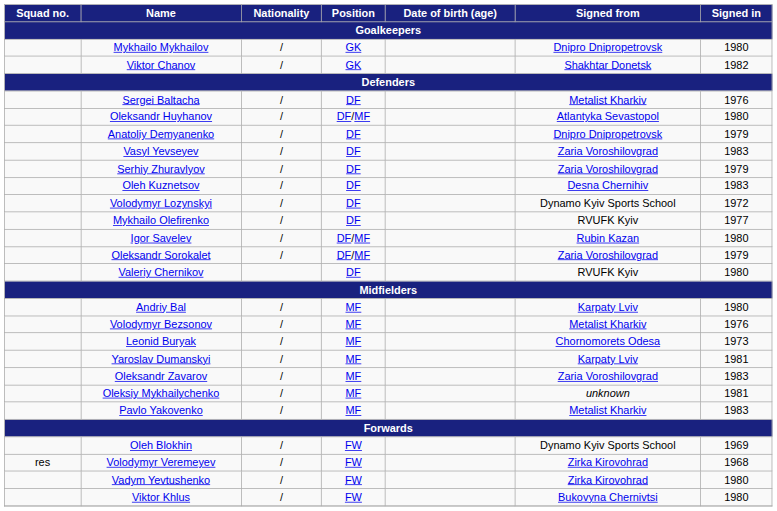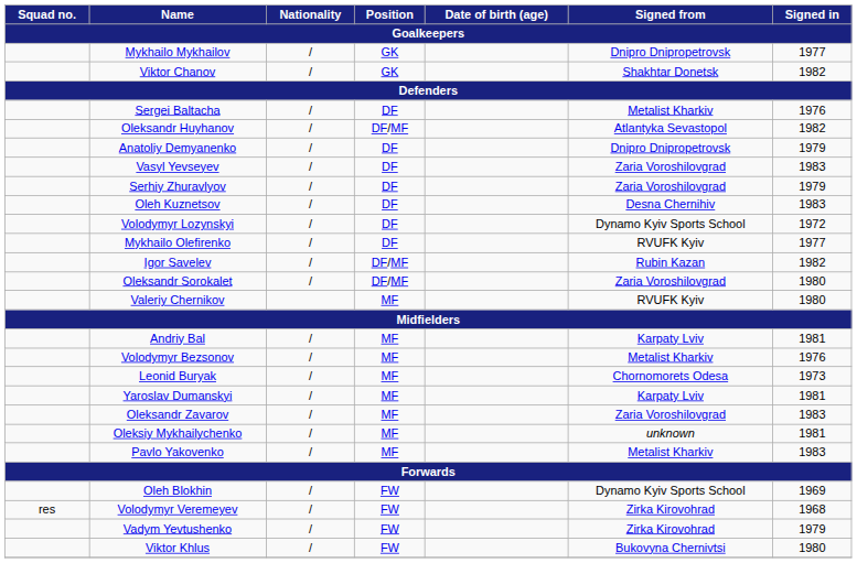 <table class="wikitable" style="text-align:center; font-size:90%; width:80%">
 <tr>
 <th style="background:#19217F; color:white; text-align:center">Squad no.</th>
 <th style="background:#19217F; color:white; text-align:center">Name</th>
 <th style="background:#19217F; color:white; text-align:center">Nationality</th>
 <th style="background:#19217F; color:white; text-align:center">Position</th>
 <th style="background:#19217F; color:white; text-align:center">Date of birth (age)</th>
 <th style="background:#19217F; color:white; text-align:center;">Signed from</th>
 <th style="background:#19217F; color:white; text-align:center;">Signed in</th>
 </tr>
 <tr>
 <th colspan="7" style="background:#19217F; color:white; bordercolor=red; text-align:center">Goalkeepers</th>
 </tr>
 <tr>
 <td></td>
 <td><a href='#'>Mykhailo Mykhailov</a></td>
 <td>/</td>
 <td><a href='#'>GK</a></td>
 <td></td>
 <td><a href='#'>Dnipro Dnipropetrovsk</a></td>
-<td>1980</td>
+<td>1977</td>
 </tr>
 <tr>
 <td></td>
 <td><a href='#'>Viktor Chanov</a></td>
 <td>/</td>
 <td><a href='#'>GK</a></td>
 <td></td>
 <td><a href='#'>Shakhtar Donetsk</a></td>
 <td>1982</td>
 </tr>
 <tr>
 <th colspan="7" style="background:#19217F; color:white; text-align:center">Defenders</th>
 </tr>
 <tr>
 <td></td>
 <td><a href='#'>Sergei Baltacha</a></td>
 <td>/</td>
 <td><a href='#'>DF</a></td>
 <td></td>
 <td><a href='#'>Metalist Kharkiv</a></td>
 <td>1976</td>
 </tr>
 <tr>
 <td></td>
 <td><a href='#'>Oleksandr Huyhanov</a></td>
 <td>/</td>
 <td><a href='#'>DF</a>/<a href='#'>MF</a></td>
 <td></td>
 <td><a href='#'>Atlantyka Sevastopol</a></td>
-<td>1980</td>
+<td>1982</td>
 </tr>
 <tr>
 <td></td>
 <td><a href='#'>Anatoliy Demyanenko</a></td>
 <td>/</td>
 <td><a href='#'>DF</a></td>
 <td></td>
 <td><a href='#'>Dnipro Dnipropetrovsk</a></td>
 <td>1979</td>
 </tr>
 <tr>
 <td></td>
 <td><a href='#'>Vasyl Yevseyev</a></td>
 <td>/</td>
 <td><a href='#'>DF</a></td>
 <td></td>
 <td><a href='#'>Zaria Voroshilovgrad</a></td>
 <td>1983</td>
 </tr>
 <tr>
 <td></td>
 <td><a href='#'>Serhiy Zhuravlyov</a></td>
 <td>/</td>
 <td><a href='#'>DF</a></td>
 <td></td>
 <td><a href='#'>Zaria Voroshilovgrad</a></td>
 <td>1979</td>
 </tr>
 <tr>
 <td></td>
 <td><a href='#'>Oleh Kuznetsov</a></td>
 <td>/</td>
 <td><a href='#'>DF</a></td>
 <td></td>
 <td><a href='#'>Desna Chernihiv</a></td>
 <td>1983</td>
 </tr>
 <tr>
 <td></td>
 <td><a href='#'>Volodymyr Lozynskyi</a></td>
 <td>/</td>
 <td><a href='#'>DF</a></td>
 <td></td>
 <td>Dynamo Kyiv Sports School</td>
 <td>1972</td>
 </tr>
 <tr>
 <td></td>
 <td><a href='#'>Mykhailo Olefirenko</a></td>
 <td>/</td>
 <td><a href='#'>DF</a></td>
 <td></td>
 <td>RVUFK Kyiv</td>
 <td>1977</td>
 </tr>
 <tr>
 <td></td>
 <td><a href='#'>Igor Savelev</a></td>
 <td>/</td>
 <td><a href='#'>DF</a>/<a href='#'>MF</a></td>
 <td></td>
 <td><a href='#'>Rubin Kazan</a></td>
-<td>1980</td>
+<td>1982</td>
 </tr>
 <tr>
 <td></td>
 <td><a href='#'>Oleksandr Sorokalet</a></td>
 <td>/</td>
 <td><a href='#'>DF</a>/<a href='#'>MF</a></td>
 <td></td>
 <td><a href='#'>Zaria Voroshilovgrad</a></td>
-<td>1979</td>
+<td>1980</td>
 </tr>
 <tr>
 <td></td>
 <td><a href='#'>Valeriy Chernikov</a></td>
 <td></td>
-<td><a href='#'>DF</a></td>
+<td><a href='#'>MF</a></td>
 <td></td>
 <td>RVUFK Kyiv</td>
 <td>1980</td>
 </tr>
 <tr>
 <th colspan="7" style="background:#19217F; color:white; text-align:center">Midfielders</th>
 </tr>
 <tr>
 <td></td>
 <td><a href='#'>Andriy Bal</a></td>
 <td>/</td>
 <td><a href='#'>MF</a></td>
 <td></td>
 <td><a href='#'>Karpaty Lviv</a></td>
-<td>1980</td>
+<td>1981</td>
 </tr>
 <tr>
 <td></td>
 <td><a href='#'>Volodymyr Bezsonov</a></td>
 <td>/</td>
 <td><a href='#'>MF</a></td>
 <td></td>
 <td><a href='#'>Metalist Kharkiv</a></td>
 <td>1976</td>
 </tr>
 <tr>
 <td></td>
 <td><a href='#'>Leonid Buryak</a></td>
 <td>/</td>
 <td><a href='#'>MF</a></td>
 <td></td>
 <td><a href='#'>Chornomorets Odesa</a></td>
 <td>1973</td>
 </tr>
 <tr>
 <td></td>
 <td><a href='#'>Yaroslav Dumanskyi</a></td>
 <td>/</td>
 <td><a href='#'>MF</a></td>
 <td></td>
 <td><a href='#'>Karpaty Lviv</a></td>
 <td>1981</td>
 </tr>
 <tr>
 <td></td>
 <td><a href='#'>Oleksandr Zavarov</a></td>
 <td>/</td>
 <td><a href='#'>MF</a></td>
 <td></td>
 <td><a href='#'>Zaria Voroshilovgrad</a></td>
 <td>1983</td>
 </tr>
 <tr>
 <td></td>
 <td><a href='#'>Oleksiy Mykhailychenko</a></td>
 <td>/</td>
 <td><a href='#'>MF</a></td>
 <td></td>
 <td><em>unknown</em></td>
 <td>1981</td>
 </tr>
 <tr>
 <td></td>
 <td><a href='#'>Pavlo Yakovenko</a></td>
 <td>/</td>
 <td><a href='#'>MF</a></td>
 <td></td>
 <td><a href='#'>Metalist Kharkiv</a></td>
 <td>1983</td>
 </tr>
 <tr>
 <th colspan="7" style="background:#19217F; color:white; text-align:center">Forwards</th>
 </tr>
 <tr>
 <td></td>
 <td><a href='#'>Oleh Blokhin</a></td>
 <td>/</td>
 <td><a href='#'>FW</a></td>
 <td></td>
 <td>Dynamo Kyiv Sports School</td>
 <td>1969</td>
 </tr>
 <tr>
 <td>res</td>
 <td><a href='#'>Volodymyr Veremeyev</a></td>
 <td>/</td>
 <td><a href='#'>FW</a></td>
 <td></td>
 <td><a href='#'>Zirka Kirovohrad</a></td>
 <td>1968</td>
 </tr>
 <tr>
 <td></td>
 <td><a href='#'>Vadym Yevtushenko</a></td>
 <td>/</td>
 <td><a href='#'>FW</a></td>
 <td></td>
 <td><a href='#'>Zirka Kirovohrad</a></td>
-<td>1980</td>
+<td>1979</td>
 </tr>
 <tr>
 <td></td>
 <td><a href='#'>Viktor Khlus</a></td>
 <td>/</td>
 <td><a href='#'>FW</a></td>
 <td></td>
 <td><a href='#'>Bukovyna Chernivtsi</a></td>
 <td>1980</td>
 </tr>
 <tr>
 </tr>
 </table>
